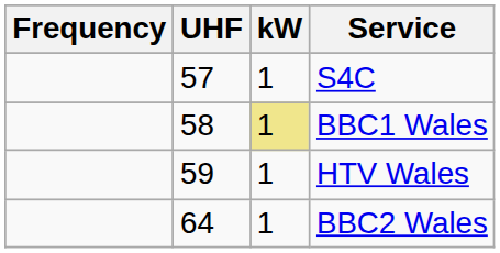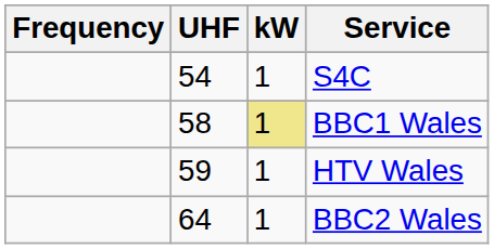 <table class="wikitable sortable">
 <tr>
 <th>Frequency</th>
 <th>UHF</th>
 <th>kW</th>
 <th>Service</th>
 </tr>
 <tr>
 <td></td>
-<td>57</td>
+<td>54</td>
 <td>1</td>
 <td><a href='#'>S4C</a></td>
 </tr>
 <tr>
 <td></td>
 <td>58</td>
 <td style="background: khaki;">1</td>
 <td><a href='#'>BBC1 Wales</a></td>
 </tr>
 <tr>
 <td></td>
 <td>59</td>
 <td>1</td>
 <td><a href='#'>HTV Wales</a></td>
 </tr>
 <tr>
 <td></td>
 <td>64</td>
 <td>1</td>
 <td><a href='#'>BBC2 Wales</a></td>
 </tr>
 </table>
